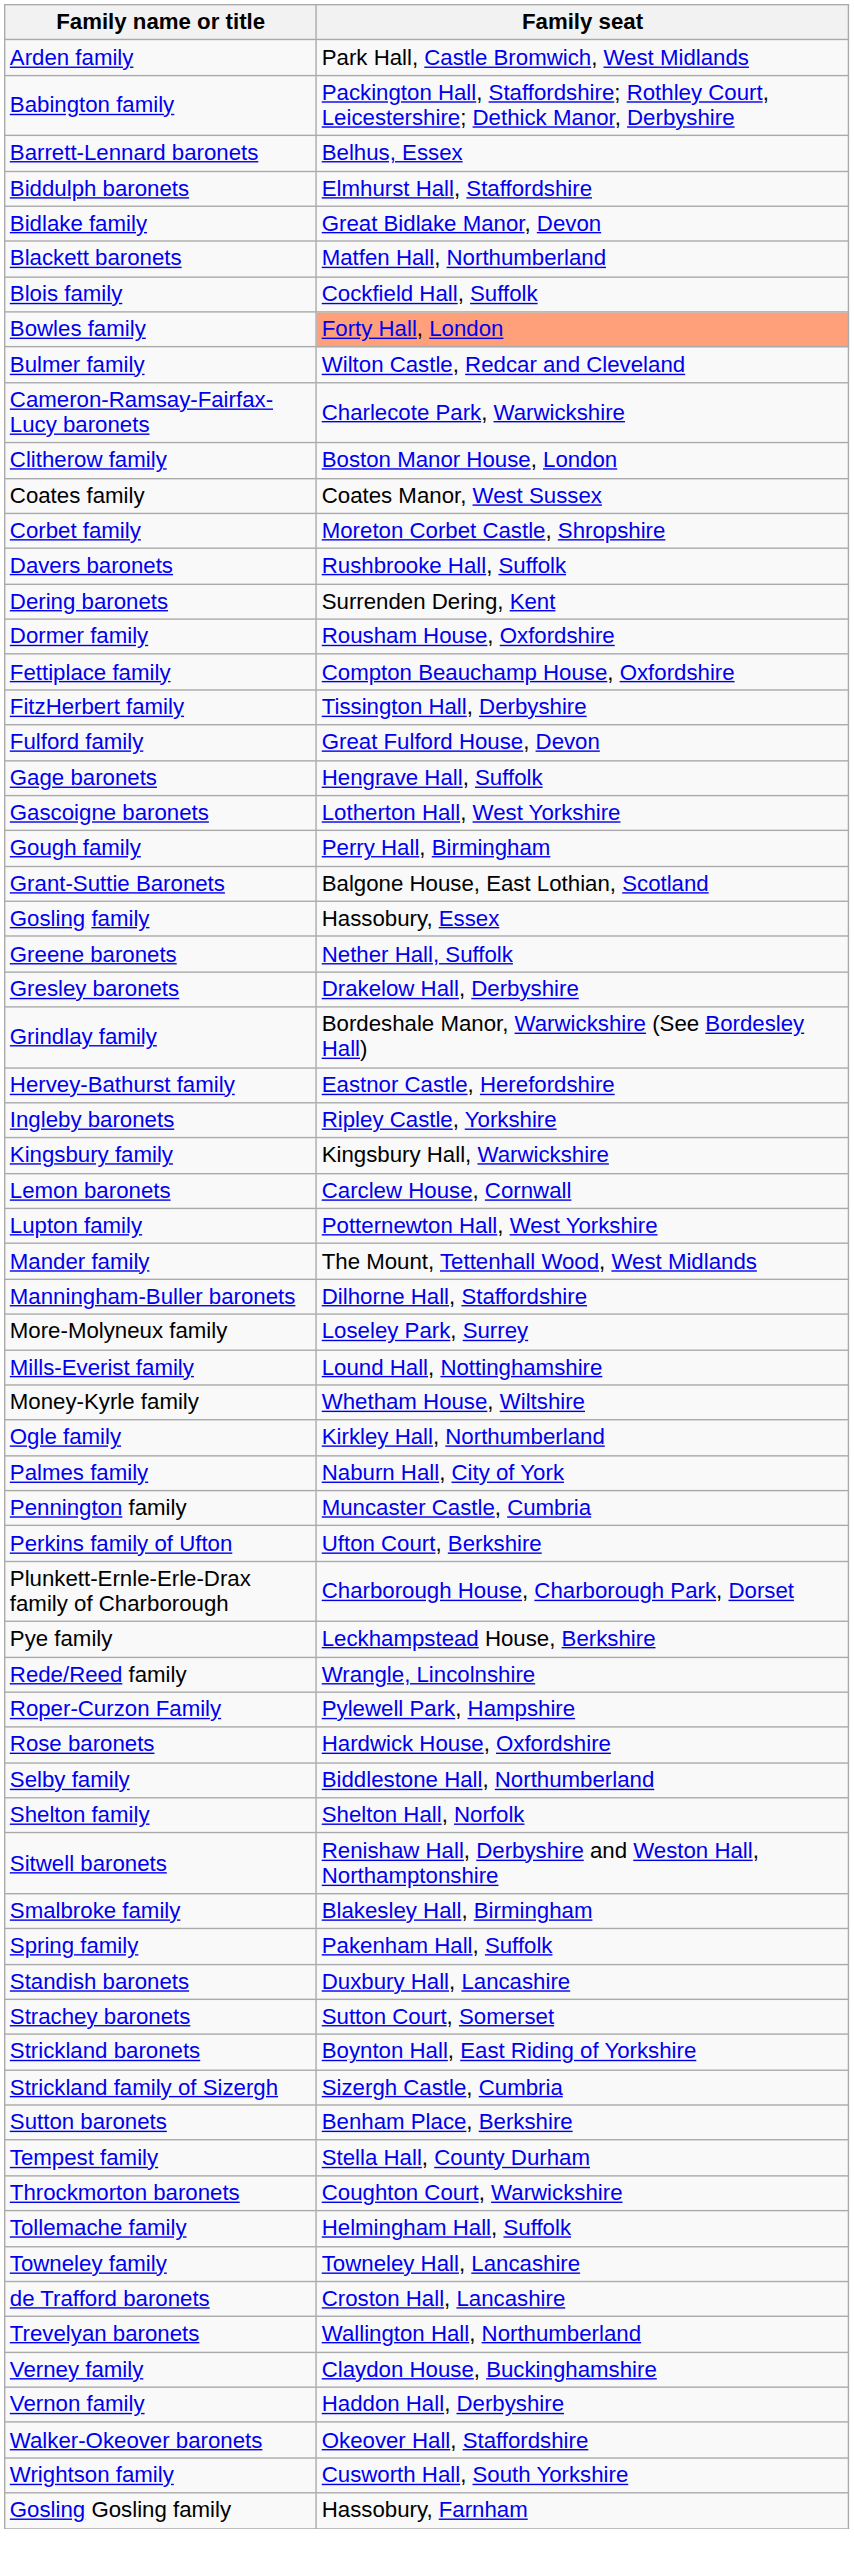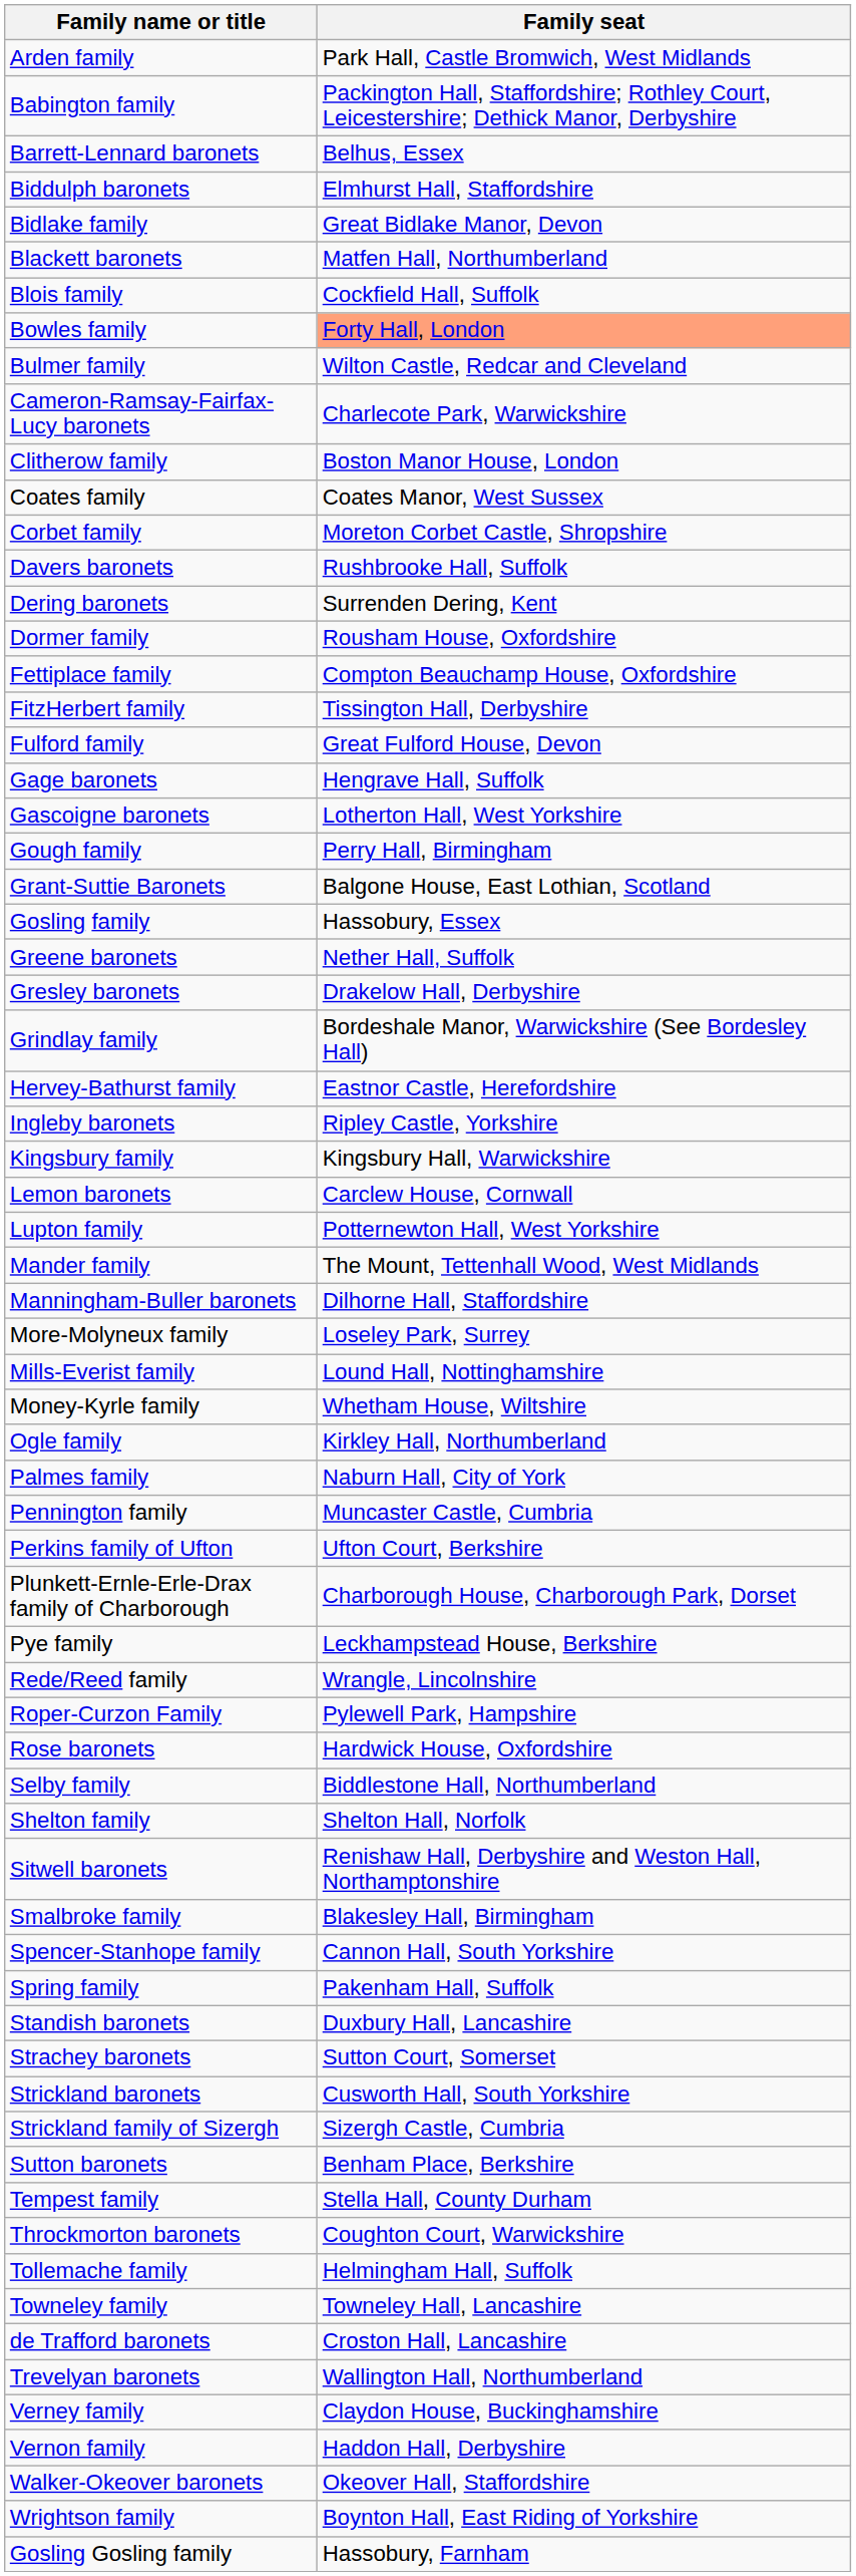 <table class="wikitable" style="text-align:left">
 <tr>
 <th>Family name or title</th>
 <th>Family seat</th>
 </tr>
 <tr>
 <td><a href='#'>Arden family</a></td>
 <td>Park Hall, <a href='#'>Castle Bromwich</a>, <a href='#'>West Midlands</a></td>
 </tr>
 <tr>
 <td><a href='#'>Babington family</a></td>
 <td><a href='#'>Packington Hall</a>, <a href='#'>Staffordshire</a>; <a href='#'>Rothley Court</a>, <a href='#'>Leicestershire</a>; <a href='#'>Dethick Manor</a>, <a href='#'>Derbyshire</a></td>
 </tr>
 <tr>
 <td><a href='#'>Barrett-Lennard baronets</a></td>
 <td><a href='#'>Belhus, Essex</a></td>
 </tr>
 <tr>
 <td><a href='#'>Biddulph baronets</a></td>
 <td><a href='#'>Elmhurst Hall</a>, <a href='#'>Staffordshire</a></td>
 </tr>
 <tr>
 <td><a href='#'>Bidlake family</a></td>
 <td><a href='#'>Great Bidlake Manor</a>, <a href='#'>Devon</a></td>
 </tr>
 <tr>
 <td><a href='#'>Blackett baronets</a></td>
 <td><a href='#'>Matfen Hall</a>, <a href='#'>Northumberland</a></td>
 </tr>
 <tr>
 <td><a href='#'>Blois family</a></td>
 <td><a href='#'>Cockfield Hall</a>, <a href='#'>Suffolk</a></td>
 </tr>
 <tr>
 <td><a href='#'>Bowles family</a></td>
 <td style="background: lightsalmon;"><a href='#'>Forty Hall</a>, <a href='#'>London</a></td>
 </tr>
 <tr>
 <td><a href='#'>Bulmer family</a></td>
 <td><a href='#'>Wilton Castle</a>, <a href='#'>Redcar and Cleveland</a></td>
 </tr>
 <tr>
 <td><a href='#'>Cameron-Ramsay-Fairfax-Lucy baronets</a></td>
 <td><a href='#'>Charlecote Park</a>, <a href='#'>Warwickshire</a></td>
 </tr>
 <tr>
 <td><a href='#'>Clitherow family</a></td>
 <td><a href='#'>Boston Manor House</a>, <a href='#'>London</a></td>
 </tr>
 <tr>
 <td>Coates family</td>
 <td>Coates Manor, <a href='#'>West Sussex</a></td>
 </tr>
 <tr>
 <td><a href='#'>Corbet family</a></td>
 <td><a href='#'>Moreton Corbet Castle</a>, <a href='#'>Shropshire</a></td>
 </tr>
 <tr>
 <td><a href='#'>Davers baronets</a></td>
 <td><a href='#'>Rushbrooke Hall</a>, <a href='#'>Suffolk</a></td>
 </tr>
 <tr>
 <td><a href='#'>Dering baronets</a></td>
 <td>Surrenden Dering, <a href='#'>Kent</a></td>
 </tr>
 <tr>
 <td><a href='#'>Dormer family</a></td>
 <td><a href='#'>Rousham House</a>, <a href='#'>Oxfordshire</a></td>
 </tr>
 <tr>
 <td><a href='#'>Fettiplace family</a></td>
 <td><a href='#'>Compton Beauchamp House</a>, <a href='#'>Oxfordshire</a></td>
 </tr>
 <tr>
 <td><a href='#'>FitzHerbert family</a></td>
 <td><a href='#'>Tissington Hall</a>, <a href='#'>Derbyshire</a></td>
 </tr>
 <tr>
 <td><a href='#'>Fulford family</a></td>
 <td><a href='#'>Great Fulford House</a>, <a href='#'>Devon</a></td>
 </tr>
 <tr>
 <td><a href='#'>Gage baronets</a></td>
 <td><a href='#'>Hengrave Hall</a>, <a href='#'>Suffolk</a></td>
 </tr>
 <tr>
 <td><a href='#'>Gascoigne baronets</a></td>
 <td><a href='#'>Lotherton Hall</a>, <a href='#'>West Yorkshire</a></td>
 </tr>
 <tr>
 <td><a href='#'>Gough family</a></td>
 <td><a href='#'>Perry Hall</a>, <a href='#'>Birmingham</a></td>
 </tr>
 <tr>
 <td><a href='#'>Grant-Suttie Baronets</a></td>
 <td>Balgone House, East Lothian, <a href='#'>Scotland</a></td>
 </tr>
 <tr>
 <td><a href='#'>Gosling</a> <a href='#'>family</a></td>
 <td>Hassobury, <a href='#'>Essex</a></td>
 </tr>
 <tr>
 <td><a href='#'>Greene baronets</a></td>
 <td><a href='#'>Nether Hall, Suffolk</a></td>
 </tr>
 <tr>
 <td><a href='#'>Gresley baronets</a></td>
 <td><a href='#'>Drakelow Hall</a>, <a href='#'>Derbyshire</a></td>
 </tr>
 <tr>
 <td><a href='#'>Grindlay family</a></td>
 <td>Bordeshale Manor, <a href='#'>Warwickshire</a> (See <a href='#'>Bordesley Hall</a>)</td>
 </tr>
 <tr>
 <td><a href='#'>Hervey-Bathurst family</a></td>
 <td><a href='#'>Eastnor Castle</a>, <a href='#'>Herefordshire</a></td>
 </tr>
 <tr>
 <td><a href='#'>Ingleby baronets</a></td>
 <td><a href='#'>Ripley Castle</a>, <a href='#'>Yorkshire</a></td>
 </tr>
 <tr>
 <td><a href='#'>Kingsbury family</a></td>
 <td>Kingsbury Hall, <a href='#'>Warwickshire</a></td>
 </tr>
 <tr>
 <td><a href='#'>Lemon baronets</a></td>
 <td><a href='#'>Carclew House</a>, <a href='#'>Cornwall</a></td>
 </tr>
 <tr>
 <td><a href='#'>Lupton family</a></td>
 <td><a href='#'>Potternewton Hall</a>, <a href='#'>West Yorkshire</a></td>
 </tr>
 <tr>
 <td><a href='#'>Mander family</a></td>
 <td>The Mount, <a href='#'>Tettenhall Wood</a>, <a href='#'>West Midlands</a></td>
 </tr>
 <tr>
 <td><a href='#'>Manningham-Buller baronets</a></td>
 <td><a href='#'>Dilhorne Hall</a>, <a href='#'>Staffordshire</a></td>
 </tr>
 <tr>
 <td>More-Molyneux family</td>
 <td><a href='#'>Loseley Park</a>, <a href='#'>Surrey</a></td>
 </tr>
 <tr>
 <td><a href='#'>Mills-Everist family</a></td>
 <td><a href='#'>Lound Hall</a>, <a href='#'>Nottinghamshire</a></td>
 </tr>
 <tr>
 <td>Money-Kyrle family</td>
 <td><a href='#'>Whetham House</a>, <a href='#'>Wiltshire</a></td>
 </tr>
 <tr>
 <td><a href='#'>Ogle family</a></td>
 <td><a href='#'>Kirkley Hall</a>, <a href='#'>Northumberland</a></td>
 </tr>
 <tr>
 <td><a href='#'>Palmes family</a></td>
 <td><a href='#'>Naburn Hall</a>, <a href='#'>City of York</a></td>
 </tr>
 <tr>
 <td><a href='#'>Pennington</a> family</td>
 <td><a href='#'>Muncaster Castle</a>, <a href='#'>Cumbria</a></td>
 </tr>
 <tr>
 <td><a href='#'>Perkins family of Ufton</a></td>
 <td><a href='#'>Ufton Court</a>, <a href='#'>Berkshire</a></td>
 </tr>
 <tr>
 <td>Plunkett-Ernle-Erle-Drax family of Charborough</td>
 <td><a href='#'>Charborough House</a>, <a href='#'>Charborough Park</a>, <a href='#'>Dorset</a></td>
 </tr>
 <tr>
 <td>Pye family</td>
 <td><a href='#'>Leckhampstead</a> House, <a href='#'>Berkshire</a></td>
 </tr>
 <tr>
 <td><a href='#'>Rede/Reed</a> family</td>
 <td><a href='#'>Wrangle, Lincolnshire</a></td>
 </tr>
 <tr>
 <td><a href='#'>Roper-Curzon Family</a></td>
 <td><a href='#'>Pylewell Park</a>, <a href='#'>Hampshire</a></td>
 </tr>
 <tr>
 <td><a href='#'>Rose baronets</a></td>
 <td><a href='#'>Hardwick House</a>, <a href='#'>Oxfordshire</a></td>
 </tr>
 <tr>
 <td><a href='#'>Selby family</a></td>
 <td><a href='#'>Biddlestone Hall</a>, <a href='#'>Northumberland</a></td>
 </tr>
 <tr>
 <td><a href='#'>Shelton family</a></td>
 <td><a href='#'>Shelton Hall</a>, <a href='#'>Norfolk</a></td>
 </tr>
 <tr>
 <td><a href='#'>Sitwell baronets</a></td>
 <td><a href='#'>Renishaw Hall</a>, <a href='#'>Derbyshire</a> and <a href='#'>Weston Hall</a>, <a href='#'>Northamptonshire</a></td>
 </tr>
 <tr>
 <td><a href='#'>Smalbroke family</a></td>
 <td><a href='#'>Blakesley Hall</a>, <a href='#'>Birmingham</a></td>
 </tr>
 <tr>
+<td><a href='#'>Spencer-Stanhope family</a></td>
+<td><a href='#'>Cannon Hall</a>, <a href='#'>South Yorkshire</a></td>
+</tr>
+<tr>
 <td><a href='#'>Spring family</a></td>
 <td><a href='#'>Pakenham Hall</a>, <a href='#'>Suffolk</a></td>
 </tr>
 <tr>
 <td><a href='#'>Standish baronets</a></td>
 <td><a href='#'>Duxbury Hall</a>, <a href='#'>Lancashire</a></td>
 </tr>
 <tr>
 <td><a href='#'>Strachey baronets</a></td>
 <td><a href='#'>Sutton Court</a>, <a href='#'>Somerset</a></td>
 </tr>
 <tr>
 <td><a href='#'>Strickland baronets</a></td>
-<td><a href='#'>Boynton Hall</a>, <a href='#'>East Riding of Yorkshire</a></td>
+<td><a href='#'>Cusworth Hall</a>, <a href='#'>South Yorkshire</a></td>
 </tr>
 <tr>
 <td><a href='#'>Strickland family of Sizergh</a></td>
 <td><a href='#'>Sizergh Castle</a>, <a href='#'>Cumbria</a></td>
 </tr>
 <tr>
 <td><a href='#'>Sutton baronets</a></td>
 <td><a href='#'>Benham Place</a>, <a href='#'>Berkshire</a></td>
 </tr>
 <tr>
 <td><a href='#'>Tempest family</a></td>
 <td><a href='#'>Stella Hall</a>, <a href='#'>County Durham</a></td>
 </tr>
 <tr>
 <td><a href='#'>Throckmorton baronets</a></td>
 <td><a href='#'>Coughton Court</a>, <a href='#'>Warwickshire</a></td>
 </tr>
 <tr>
 <td><a href='#'>Tollemache family</a></td>
 <td><a href='#'>Helmingham Hall</a>, <a href='#'>Suffolk</a></td>
 </tr>
 <tr>
 <td><a href='#'>Towneley family</a></td>
 <td><a href='#'>Towneley Hall</a>, <a href='#'>Lancashire</a></td>
 </tr>
 <tr>
 <td><a href='#'>de Trafford baronets</a></td>
 <td><a href='#'>Croston Hall</a>, <a href='#'>Lancashire</a></td>
 </tr>
 <tr>
 <td><a href='#'>Trevelyan baronets</a></td>
 <td><a href='#'>Wallington Hall</a>, <a href='#'>Northumberland</a></td>
 </tr>
 <tr>
 <td><a href='#'>Verney family</a></td>
 <td><a href='#'>Claydon House</a>, <a href='#'>Buckinghamshire</a></td>
 </tr>
 <tr>
 <td><a href='#'>Vernon family</a></td>
 <td><a href='#'>Haddon Hall</a>, <a href='#'>Derbyshire</a></td>
 </tr>
 <tr>
 <td><a href='#'>Walker-Okeover baronets</a></td>
 <td><a href='#'>Okeover Hall</a>, <a href='#'>Staffordshire</a></td>
 </tr>
 <tr>
 <td><a href='#'>Wrightson family</a></td>
-<td><a href='#'>Cusworth Hall</a>, <a href='#'>South Yorkshire</a></td>
+<td><a href='#'>Boynton Hall</a>, <a href='#'>East Riding of Yorkshire</a></td>
 </tr>
 <tr>
 <td><a href='#'>Gosling</a> Gosling family</td>
 <td>Hassobury, <a href='#'>Farnham</a></td>
 </tr>
 </table>
